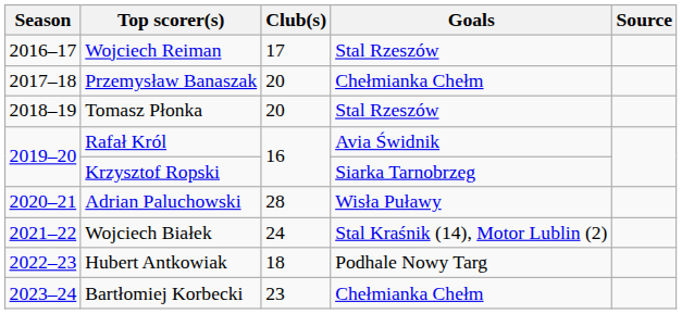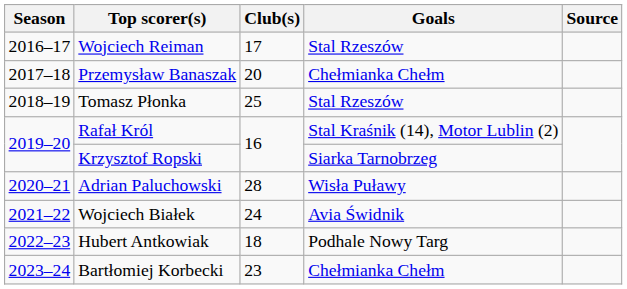 <table class="wikitable sortable" style="text-align:left;">
 <tr>
 <th>Season</th>
 <th>Top scorer(s)</th>
 <th>Club(s)</th>
 <th>Goals</th>
 <th>Source</th>
 </tr>
 <tr>
 <td>2016–17</td>
 <td><a href='#'>Wojciech Reiman</a></td>
 <td>17</td>
 <td><a href='#'>Stal Rzeszów</a></td>
 <td></td>
 </tr>
 <tr>
 <td>2017–18</td>
 <td><a href='#'>Przemysław Banaszak</a></td>
 <td>20</td>
 <td><a href='#'>Chełmianka Chełm</a></td>
 <td></td>
 </tr>
 <tr>
 <td>2018–19</td>
 <td>Tomasz Płonka</td>
-<td>20</td>
+<td>25</td>
 <td><a href='#'>Stal Rzeszów</a></td>
 <td></td>
 </tr>
 <tr>
 <td rowspan="2"><a href='#'>2019–20</a></td>
 <td><a href='#'>Rafał Król</a></td>
 <td rowspan="2">16</td>
-<td><a href='#'>Avia Świdnik</a></td>
+<td><a href='#'>Stal Kraśnik</a> (14), <a href='#'>Motor Lublin</a> (2)</td>
 <td rowspan="2"></td>
 </tr>
 <tr>
 <td><a href='#'>Krzysztof Ropski</a></td>
 <td><a href='#'>Siarka Tarnobrzeg</a></td>
 </tr>
 <tr>
 <td><a href='#'>2020–21</a></td>
 <td><a href='#'>Adrian Paluchowski</a></td>
 <td>28</td>
 <td><a href='#'>Wisła Puławy</a></td>
 <td></td>
 </tr>
 <tr>
 <td><a href='#'>2021–22</a></td>
 <td>Wojciech Białek</td>
 <td>24</td>
-<td><a href='#'>Stal Kraśnik</a> (14), <a href='#'>Motor Lublin</a> (2)</td>
+<td><a href='#'>Avia Świdnik</a></td>
 <td></td>
 </tr>
 <tr>
 <td><a href='#'>2022–23</a></td>
 <td>Hubert Antkowiak</td>
 <td>18</td>
 <td>Podhale Nowy Targ</td>
 <td></td>
 </tr>
 <tr>
 <td><a href='#'>2023–24</a></td>
 <td>Bartłomiej Korbecki</td>
 <td>23</td>
 <td><a href='#'>Chełmianka Chełm</a></td>
 <td></td>
 </tr>
 </table>
